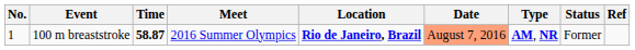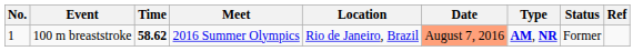 <table class="wikitable">
 <tr>
 <th>No.</th>
 <th>Event</th>
 <th>Time</th>
 <th>Meet</th>
 <th>Location</th>
 <th>Date</th>
 <th>Type</th>
 <th>Status</th>
 <th>Ref</th>
 </tr>
 <tr>
 <td>1</td>
 <td>100 m breaststroke</td>
-<td style="text-align:center;"><strong>58.87</strong></td>
+<td style="text-align:center;"><strong>58.62</strong></td>
 <td><a href='#'>2016 Summer Olympics</a></td>
-<td><strong><a href='#'>Rio de Janeiro</a>, <a href='#'>Brazil</a></strong></td>
+<td><a href='#'>Rio de Janeiro</a>, <a href='#'>Brazil</a></td>
 <td style="background: lightsalmon;">August 7, 2016</td>
 <td style="text-align:center;"><strong><a href='#'>AM</a></strong>, <strong><a href='#'>NR</a></strong></td>
 <td style="text-align:center;">Former</td>
 <td style="text-align:center;"></td>
 </tr>
 </table>
